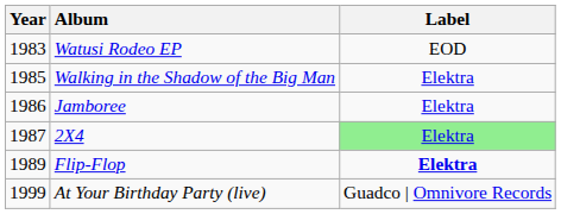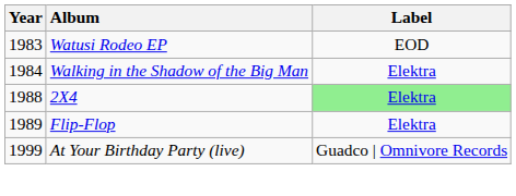 <table class="wikitable">
 <tr>
 <th style="text-align:left;">Year</th>
 <th style="text-align:left;">Album</th>
 <th style="text-align:center;">Label</th>
 </tr>
 <tr>
 <td style="text-align:left;">1983</td>
 <td style="text-align:left;"><em><a href='#'>Watusi Rodeo EP</a></em></td>
 <td style="text-align:center;">EOD</td>
 </tr>
 <tr>
-<td style="text-align:left;">1985</td>
+<td style="text-align:left;">1984</td>
 <td style="text-align:left;"><em><a href='#'>Walking in the Shadow of the Big Man</a></em></td>
 <td style="text-align:center;"><a href='#'>Elektra</a></td>
 </tr>
 <tr>
-<td style="text-align:left;">1986</td>
-<td style="text-align:left;"><em><a href='#'>Jamboree</a></em></td>
-<td style="text-align:center;"><a href='#'>Elektra</a></td>
-</tr>
-<tr>
-<td style="text-align:left;">1987</td>
+<td style="text-align:left;">1988</td>
 <td style="text-align:left;"><em><a href='#'>2X4</a></em></td>
 <td style="background: lightgreen; text-align:center;"><a href='#'>Elektra</a></td>
 </tr>
 <tr>
 <td style="text-align:left;">1989</td>
 <td style="text-align:left;"><em><a href='#'>Flip-Flop</a></em></td>
-<td style="text-align:center;"><strong><a href='#'>Elektra</a></strong></td>
+<td style="text-align:center;"><a href='#'>Elektra</a></td>
 </tr>
 <tr>
 <td style="text-align:left;">1999</td>
 <td style="text-align:left;"><em>At Your Birthday Party (live)</em></td>
 <td style="text-align:center;">Guadco | <a href='#'>Omnivore Records</a></td>
 </tr>
 </table>
